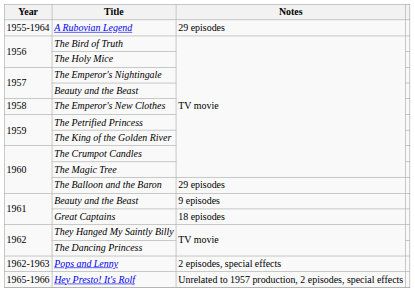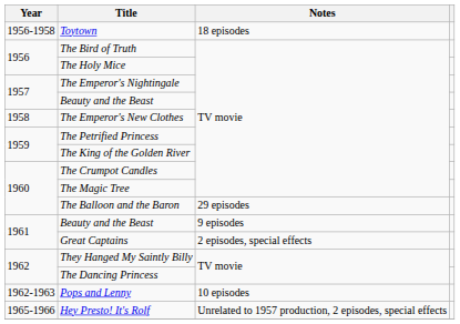 <table class="wikitable">
 <tr>
 <th>Year</th>
 <th>Title</th>
 <th>Notes</th>
 <th></th>
 </tr>
 <tr>
-<td>1955-1964</td>
-<td><em><a href='#'>A Rubovian Legend</a></em></td>
-<td>29 episodes</td>
+<td>1956-1958</td>
+<td><em><a href='#'>Toytown</a></em></td>
+<td>18 episodes</td>
 <td></td>
 </tr>
 <tr>
 <td rowspan="2">1956</td>
 <td><em>The Bird of Truth</em></td>
 <td rowspan="9">TV movie</td>
 <td></td>
 </tr>
 <tr>
 <td><em>The Holy Mice</em></td>
 <td></td>
 </tr>
 <tr>
 <td rowspan="2">1957</td>
 <td><em>The Emperor's Nightingale</em></td>
 <td></td>
 </tr>
 <tr>
 <td><em>Beauty and the Beast</em></td>
 <td></td>
 </tr>
 <tr>
 <td>1958</td>
 <td><em>The Emperor's New Clothes</em></td>
 <td></td>
 </tr>
 <tr>
 <td rowspan="2">1959</td>
 <td><em>The Petrified Princess</em></td>
 <td></td>
 </tr>
 <tr>
 <td><em>The King of the Golden River</em></td>
 <td></td>
 </tr>
 <tr>
 <td rowspan="3">1960</td>
 <td><em>The Crumpot Candles</em></td>
 <td></td>
 </tr>
 <tr>
 <td><em>The Magic Tree</em></td>
 <td></td>
 </tr>
 <tr>
 <td><em>The Balloon and the Baron</em></td>
 <td>29 episodes</td>
 <td></td>
 </tr>
 <tr>
 <td rowspan="2">1961</td>
 <td><em>Beauty and the Beast</em></td>
 <td>9 episodes</td>
 <td></td>
 </tr>
 <tr>
 <td><em>Great Captains</em></td>
-<td>18 episodes</td>
+<td>2 episodes, special effects</td>
 <td></td>
 </tr>
 <tr>
 <td rowspan="2">1962</td>
 <td><em>They Hanged My Saintly Billy</em></td>
 <td rowspan="2">TV movie</td>
 <td></td>
 </tr>
 <tr>
 <td><em>The Dancing Princess</em></td>
 <td></td>
 </tr>
 <tr>
 <td>1962-1963</td>
 <td><em><a href='#'>Pops and Lenny</a></em></td>
-<td>2 episodes, special effects</td>
+<td>10 episodes</td>
 <td></td>
 </tr>
 <tr>
 <td>1965-1966</td>
 <td><em><a href='#'>Hey Presto! It's Rolf</a></em></td>
 <td>Unrelated to 1957 production, 2 episodes, special effects</td>
 <td></td>
 </tr>
 <tr>
 </tr>
 </table>
